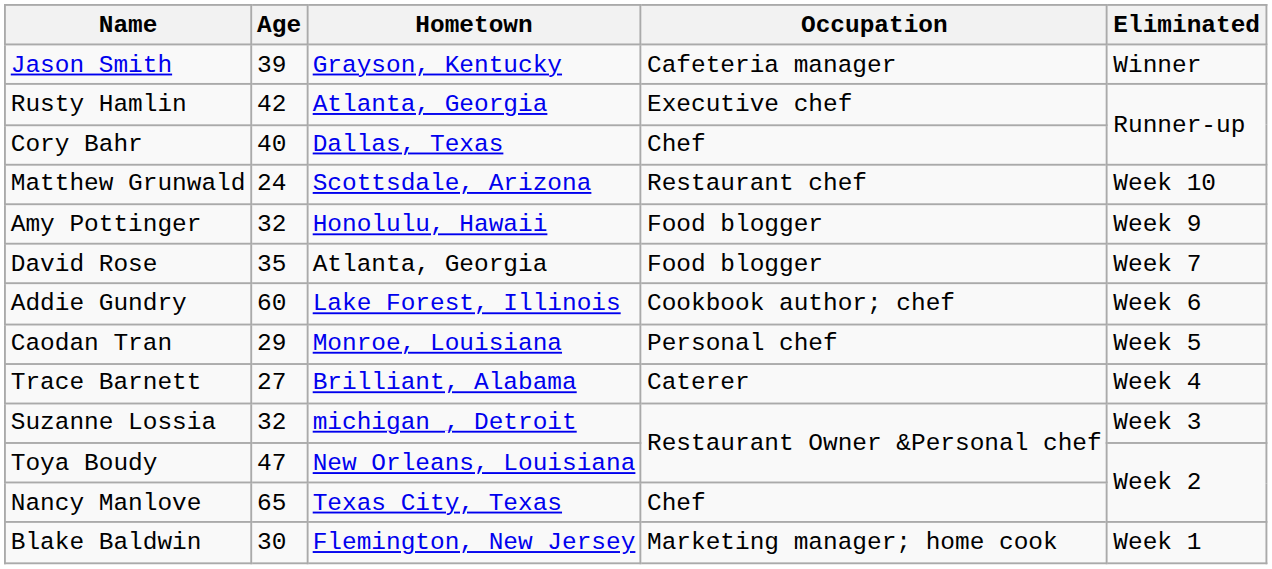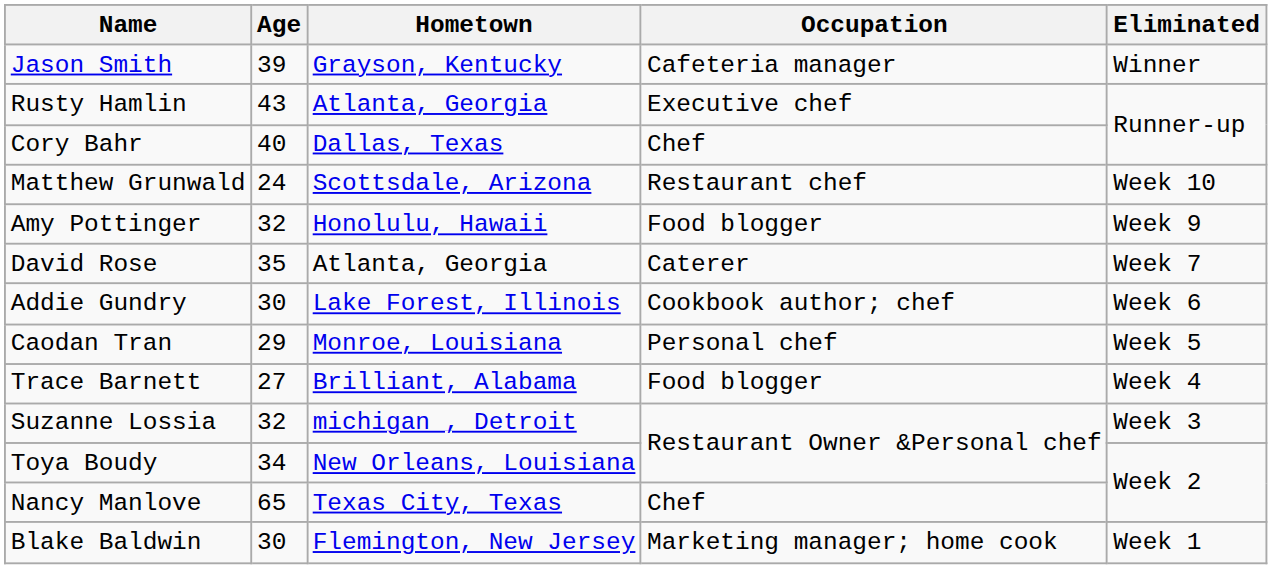 <table class="wikitable">
 <tr>
 <th>Name</th>
 <th>Age</th>
 <th>Hometown</th>
 <th>Occupation</th>
 <th>Eliminated</th>
 </tr>
 <tr>
 <td><a href='#'>Jason Smith</a></td>
 <td>39</td>
 <td><a href='#'>Grayson, Kentucky</a></td>
 <td>Cafeteria manager</td>
 <td>Winner</td>
 </tr>
 <tr>
 <td>Rusty Hamlin</td>
-<td>42</td>
+<td>43</td>
 <td><a href='#'>Atlanta, Georgia</a></td>
 <td>Executive chef</td>
 <td rowspan=2>Runner-up</td>
 </tr>
 <tr>
 <td>Cory Bahr</td>
 <td>40</td>
 <td><a href='#'>Dallas, Texas</a></td>
 <td>Chef</td>
 </tr>
 <tr>
 <td>Matthew Grunwald</td>
 <td>24</td>
 <td><a href='#'>Scottsdale, Arizona</a></td>
 <td>Restaurant chef</td>
 <td>Week 10</td>
 </tr>
 <tr>
 <td>Amy Pottinger</td>
 <td>32</td>
 <td><a href='#'>Honolulu, Hawaii</a></td>
 <td>Food blogger</td>
 <td>Week 9</td>
 </tr>
 <tr>
 <td>David Rose</td>
 <td>35</td>
 <td>Atlanta, Georgia</td>
-<td>Food blogger</td>
+<td>Caterer</td>
 <td>Week 7</td>
 </tr>
 <tr>
 <td>Addie Gundry</td>
-<td>60</td>
+<td>30</td>
 <td><a href='#'>Lake Forest, Illinois</a></td>
 <td>Cookbook author; chef</td>
 <td>Week 6</td>
 </tr>
 <tr>
 <td>Caodan Tran</td>
 <td>29</td>
 <td><a href='#'>Monroe, Louisiana</a></td>
 <td>Personal chef</td>
 <td>Week 5</td>
 </tr>
 <tr>
 <td>Trace Barnett</td>
 <td>27</td>
 <td><a href='#'>Brilliant, Alabama</a></td>
-<td>Caterer</td>
+<td>Food blogger</td>
 <td>Week 4</td>
 </tr>
 <tr>
 <td>Suzanne Lossia</td>
 <td>32</td>
 <td><a href='#'>michigan , Detroit </a></td>
 <td rowspan=2>Restaurant Owner &Personal chef</td>
 <td>Week 3</td>
 </tr>
 <tr>
 <td>Toya Boudy</td>
-<td>47</td>
+<td>34</td>
 <td><a href='#'>New Orleans, Louisiana</a></td>
 <td rowspan=2>Week 2</td>
 </tr>
 <tr>
 <td>Nancy Manlove</td>
 <td>65</td>
 <td><a href='#'>Texas City, Texas</a></td>
 <td>Chef</td>
 </tr>
 <tr>
 <td>Blake Baldwin</td>
 <td>30</td>
 <td><a href='#'>Flemington, New Jersey</a></td>
 <td>Marketing manager; home cook</td>
 <td>Week 1</td>
 </tr>
 </table>
